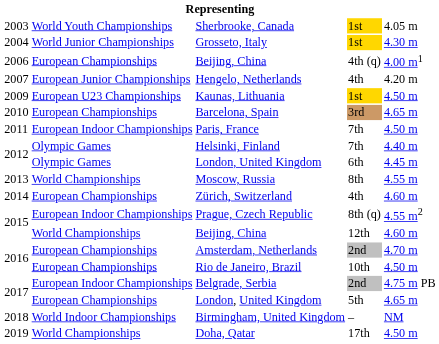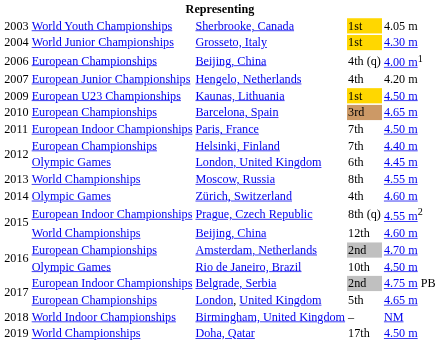 <table>
 <tr>
 <th colspan="6">Representing </th>
 </tr>
 <tr>
 <td>2003</td>
 <td><a href='#'>World Youth Championships</a></td>
 <td><a href='#'>Sherbrooke, Canada</a></td>
 <td bgcolor=gold>1st</td>
 <td>4.05 m</td>
 </tr>
 <tr>
 <td>2004</td>
 <td><a href='#'>World Junior Championships</a></td>
 <td><a href='#'>Grosseto, Italy</a></td>
 <td bgcolor=gold>1st</td>
 <td><a href='#'>4.30 m</a></td>
 </tr>
 <tr>
 <td>2006</td>
 <td><a href='#'>European Championships</a></td>
 <td><a href='#'>Beijing, China</a></td>
 <td>4th (q)</td>
 <td><a href='#'>4.00 m</a><sup>1</sup></td>
 </tr>
 <tr>
 <td>2007</td>
 <td><a href='#'>European Junior Championships</a></td>
 <td><a href='#'>Hengelo, Netherlands</a></td>
 <td>4th</td>
 <td>4.20 m</td>
 </tr>
 <tr>
 <td>2009</td>
 <td><a href='#'>European U23 Championships</a></td>
 <td><a href='#'>Kaunas, Lithuania</a></td>
 <td bgcolor=gold>1st</td>
 <td><a href='#'>4.50 m</a></td>
 </tr>
 <tr>
 <td>2010</td>
 <td><a href='#'>European Championships</a></td>
 <td><a href='#'>Barcelona, Spain</a></td>
 <td bgcolor=cc9966>3rd</td>
 <td><a href='#'>4.65 m</a></td>
 </tr>
 <tr>
 <td>2011</td>
 <td><a href='#'>European Indoor Championships</a></td>
 <td><a href='#'>Paris, France</a></td>
 <td>7th</td>
 <td><a href='#'>4.50 m</a></td>
 </tr>
 <tr>
 <td rowspan=2>2012</td>
-<td><a href='#'>Olympic Games</a></td>
+<td><a href='#'>European Championships</a></td>
 <td><a href='#'>Helsinki, Finland</a></td>
 <td>7th</td>
 <td><a href='#'>4.40 m</a></td>
 </tr>
 <tr>
 <td><a href='#'>Olympic Games</a></td>
 <td><a href='#'>London, United Kingdom</a></td>
 <td>6th</td>
 <td><a href='#'>4.45 m</a></td>
 </tr>
 <tr>
 <td>2013</td>
 <td><a href='#'>World Championships</a></td>
 <td><a href='#'>Moscow, Russia</a></td>
 <td>8th</td>
 <td><a href='#'>4.55 m</a></td>
 </tr>
 <tr>
 <td>2014</td>
-<td><a href='#'>European Championships</a></td>
+<td><a href='#'>Olympic Games</a></td>
 <td><a href='#'>Zürich, Switzerland</a></td>
 <td>4th</td>
 <td><a href='#'>4.60 m</a></td>
 </tr>
 <tr>
 <td rowspan=2>2015</td>
 <td><a href='#'>European Indoor Championships</a></td>
 <td><a href='#'>Prague, Czech Republic</a></td>
 <td>8th (q)</td>
 <td><a href='#'>4.55 m</a><sup>2</sup></td>
 </tr>
 <tr>
 <td><a href='#'>World Championships</a></td>
 <td><a href='#'>Beijing, China</a></td>
 <td>12th</td>
 <td><a href='#'>4.60 m</a></td>
 </tr>
 <tr>
 <td rowspan=2>2016</td>
 <td><a href='#'>European Championships</a></td>
 <td><a href='#'>Amsterdam, Netherlands</a></td>
 <td bgcolor=silver>2nd</td>
 <td><a href='#'>4.70 m</a></td>
 </tr>
 <tr>
-<td><a href='#'>European Championships</a></td>
+<td><a href='#'>Olympic Games</a></td>
 <td><a href='#'>Rio de Janeiro, Brazil</a></td>
 <td>10th</td>
 <td><a href='#'>4.50 m</a></td>
 </tr>
 <tr>
 <td rowspan=2>2017</td>
 <td><a href='#'>European Indoor Championships</a></td>
 <td><a href='#'>Belgrade, Serbia</a></td>
 <td bgcolor=silver>2nd</td>
 <td><a href='#'>4.75 m</a> PB</td>
 </tr>
 <tr>
 <td><a href='#'>European Championships</a></td>
 <td><a href='#'>London</a>, <a href='#'>United Kingdom</a></td>
 <td>5th</td>
 <td><a href='#'>4.65 m</a></td>
 </tr>
 <tr>
 <td>2018</td>
 <td><a href='#'>World Indoor Championships</a></td>
 <td><a href='#'>Birmingham, United Kingdom</a></td>
 <td>–</td>
 <td><a href='#'>NM</a></td>
 </tr>
 <tr>
 <td>2019</td>
 <td><a href='#'>World Championships</a></td>
 <td><a href='#'>Doha, Qatar</a></td>
 <td>17th</td>
 <td><a href='#'>4.50 m</a></td>
 </tr>
 </table>
